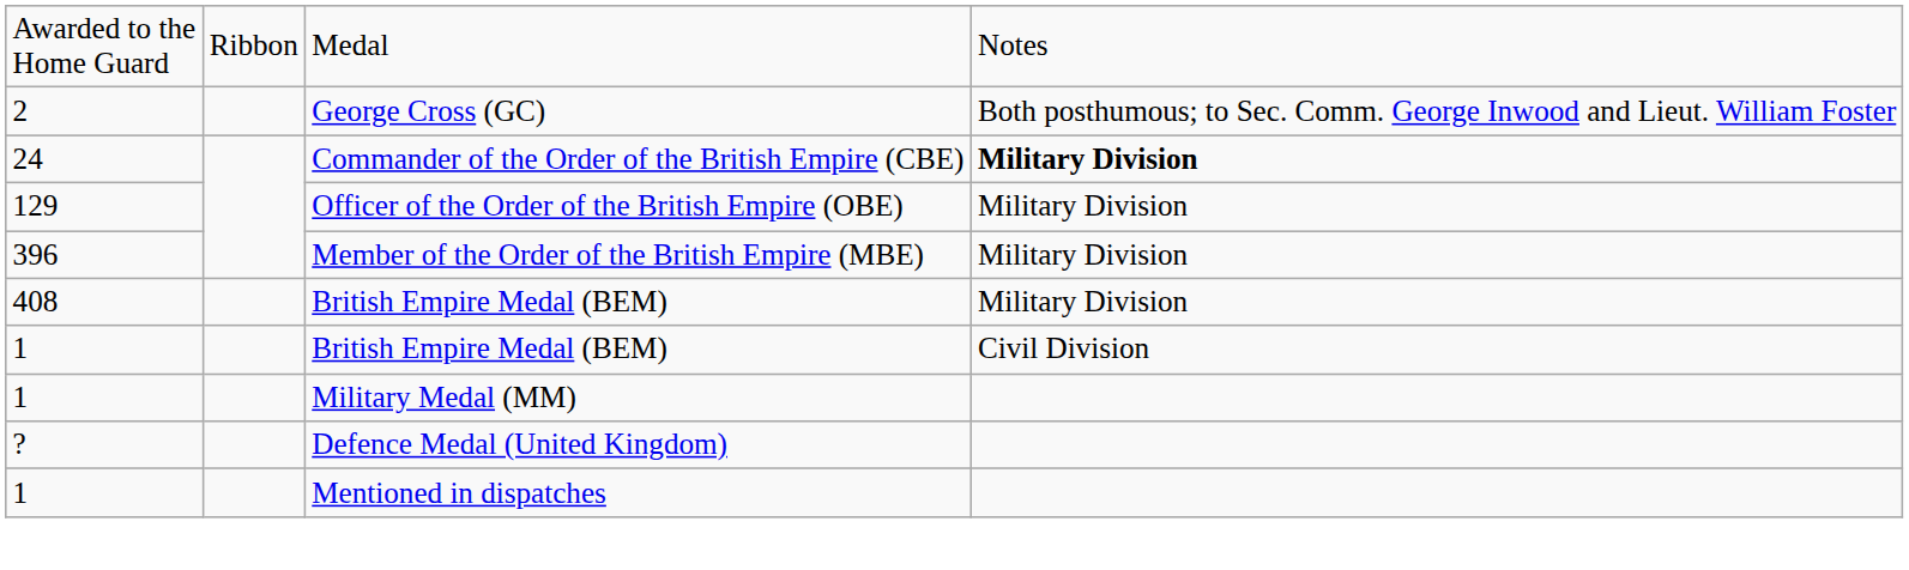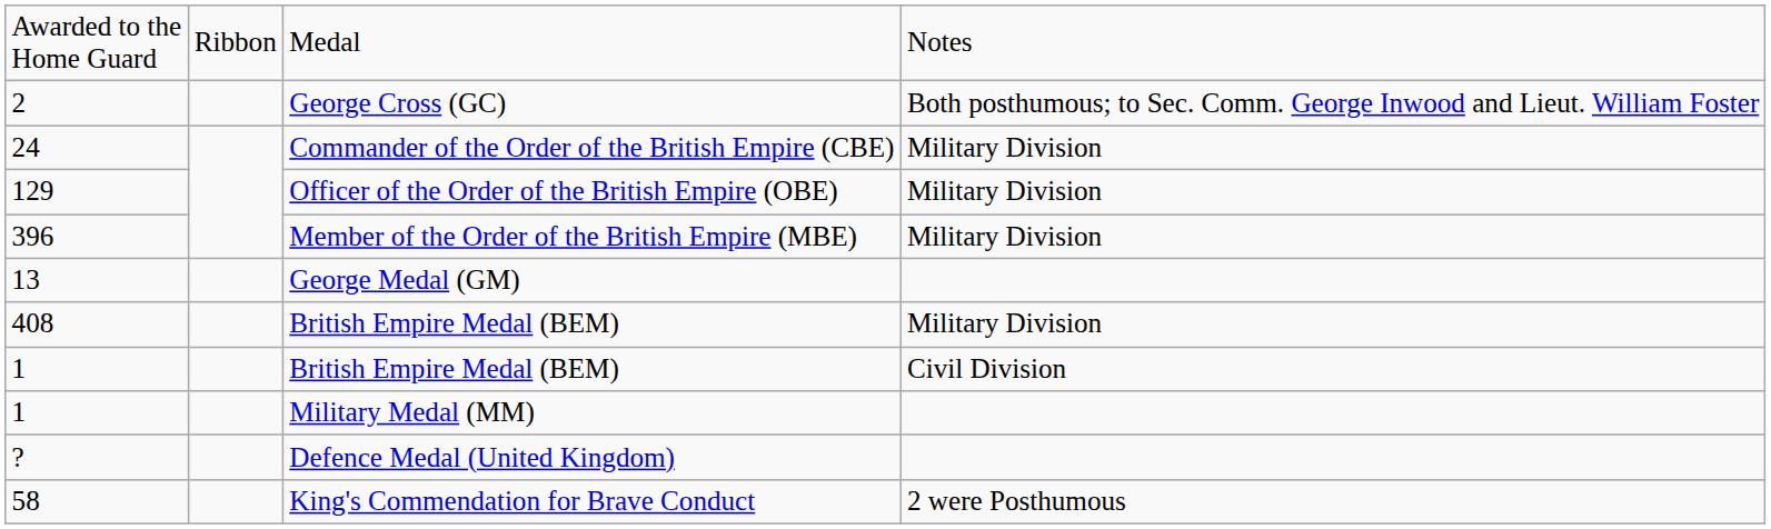 <table class="wikitable">
 <tr>
 <td>Awarded to the<br>Home Guard</td>
 <td>Ribbon</td>
 <td>Medal</td>
 <td>Notes</td>
 </tr>
 <tr>
 <td>2</td>
 <td></td>
 <td><a href='#'>George Cross</a> (GC)</td>
 <td>Both posthumous; to Sec. Comm. <a href='#'>George Inwood</a> and Lieut. <a href='#'>William Foster</a></td>
 </tr>
 <tr>
 <td>24</td>
 <td rowspan="3"></td>
 <td><a href='#'>Commander of the Order of the British Empire</a> (CBE)</td>
-<td><strong>Military Division</strong></td>
+<td>Military Division</td>
 </tr>
 <tr>
 <td>129</td>
 <td><a href='#'>Officer of the Order of the British Empire</a> (OBE)</td>
 <td>Military Division</td>
 </tr>
 <tr>
 <td>396</td>
 <td><a href='#'>Member of the Order of the British Empire</a> (MBE)</td>
 <td>Military Division</td>
+</tr>
+<tr>
+<td>13</td>
+<td></td>
+<td><a href='#'>George Medal</a> (GM)</td>
+<td></td>
 </tr>
 <tr>
 <td>408</td>
 <td></td>
 <td><a href='#'>British Empire Medal</a> (BEM)</td>
 <td>Military Division</td>
 </tr>
 <tr>
 <td>1</td>
 <td></td>
 <td><a href='#'>British Empire Medal</a> (BEM)</td>
 <td>Civil Division</td>
 </tr>
 <tr>
 <td>1</td>
 <td></td>
 <td><a href='#'>Military Medal</a> (MM)</td>
 <td></td>
 </tr>
 <tr>
 <td>?</td>
 <td></td>
 <td><a href='#'>Defence Medal (United Kingdom)</a></td>
 <td></td>
 </tr>
 <tr>
-<td>1</td>
+<td>58</td>
 <td></td>
-<td><a href='#'>Mentioned in dispatches</a></td>
-<td></td>
+<td><a href='#'>King's Commendation for Brave Conduct</a></td>
+<td>2 were Posthumous</td>
 </tr>
 </table>
